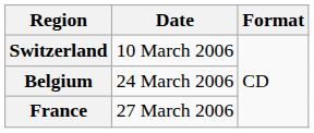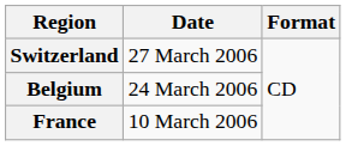 <table class="wikitable plainrowheaders">
 <tr>
 <th scope="col">Region</th>
 <th scope="col">Date</th>
 <th scope="col">Format</th>
 </tr>
 <tr>
 <th scope="row">Switzerland</th>
-<td>10 March 2006</td>
+<td>27 March 2006</td>
 <td rowspan="3">CD</td>
 </tr>
 <tr>
 <th scope="row">Belgium</th>
 <td>24 March 2006</td>
 </tr>
 <tr>
 <th scope="row">France</th>
-<td>27 March 2006</td>
+<td>10 March 2006</td>
 </tr>
 </table>
